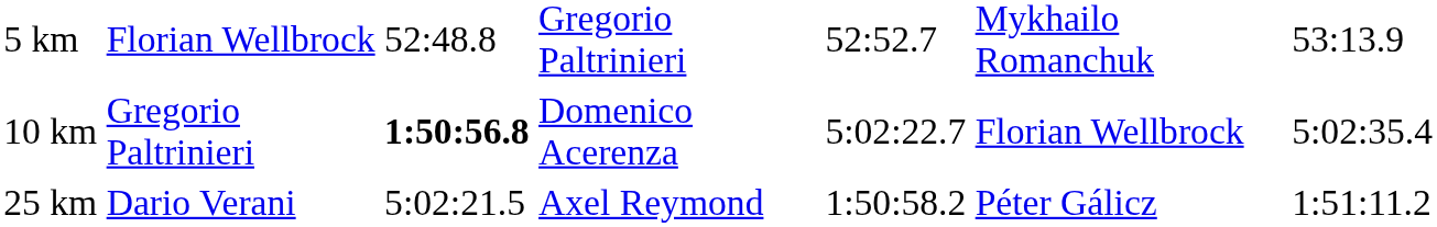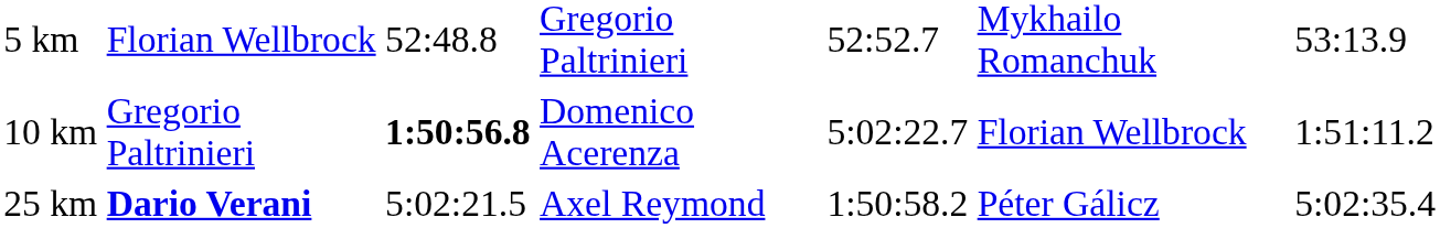 <table>
 <tr>
 <td>5 km<br></td>
 <td><a href='#'>Florian Wellbrock</a><br></td>
 <td>52:48.8</td>
 <td><a href='#'>Gregorio Paltrinieri</a><br></td>
 <td>52:52.7</td>
 <td><a href='#'>Mykhailo Romanchuk</a><br></td>
 <td>53:13.9</td>
 </tr>
 <tr>
 <td>10 km<br></td>
 <td><a href='#'>Gregorio Paltrinieri</a><br></td>
 <td><strong>1:50:56.8</strong></td>
 <td><a href='#'>Domenico Acerenza</a><br></td>
 <td>5:02:22.7</td>
 <td><a href='#'>Florian Wellbrock</a><br></td>
-<td>5:02:35.4</td>
+<td>1:51:11.2</td>
 </tr>
 <tr>
 <td>25 km<br></td>
-<td><a href='#'>Dario Verani</a><br></td>
+<td><strong><a href='#'>Dario Verani</a><br></strong></td>
 <td>5:02:21.5</td>
 <td><a href='#'>Axel Reymond</a><br></td>
 <td>1:50:58.2</td>
 <td><a href='#'>Péter Gálicz</a><br></td>
-<td>1:51:11.2</td>
+<td>5:02:35.4</td>
 </tr>
 </table>
